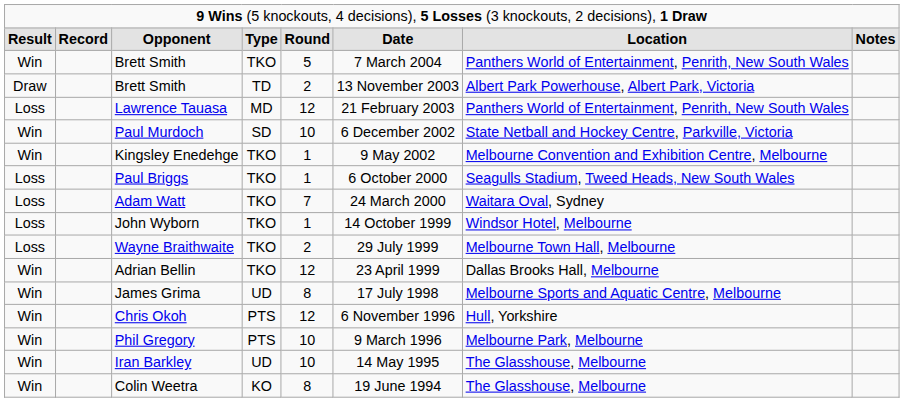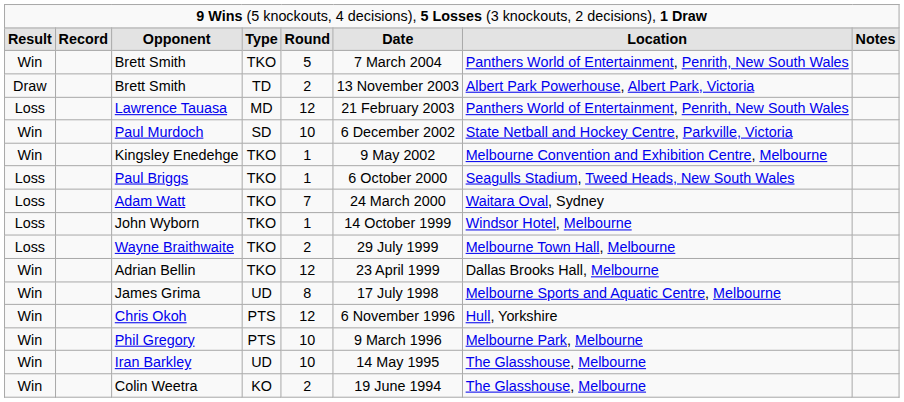 <table class="wikitable" style="text-align:center; font-size:88%">
 <tr>
 <td colspan=8><strong>9 Wins</strong> (5 knockouts, 4 decisions), <strong>5 Losses</strong> (3 knockouts, 2 decisions), <strong>1 Draw</strong></td>
 </tr>
 <tr>
 <td style="border-style: none none solid solid; background: #e3e3e3"><strong>Result</strong></td>
 <td style="border-style: none none solid solid; background: #e3e3e3"><strong>Record</strong></td>
 <td style="border-style: none none solid solid; background: #e3e3e3"><strong>Opponent</strong></td>
 <td style="border-style: none none solid solid; background: #e3e3e3"><strong>Type</strong></td>
 <td style="border-style: none none solid solid; background: #e3e3e3"><strong>Round</strong></td>
 <td style="border-style: none none solid solid; background: #e3e3e3"><strong>Date</strong></td>
 <td style="border-style: none none solid solid; background: #e3e3e3"><strong>Location</strong></td>
 <td style="border-style: none none solid solid; background: #e3e3e3"><strong>Notes</strong></td>
 </tr>
 <tr>
 <td>Win</td>
 <td></td>
 <td align=left>Brett Smith</td>
 <td>TKO</td>
 <td>5</td>
 <td>7 March 2004</td>
 <td align=left><a href='#'>Panthers World of Entertainment</a>, <a href='#'>Penrith, New South Wales</a></td>
 <td align=left></td>
 </tr>
 <tr>
 <td>Draw</td>
 <td></td>
 <td align=left>Brett Smith</td>
 <td>TD</td>
 <td>2</td>
 <td>13 November 2003</td>
 <td align=left><a href='#'>Albert Park Powerhouse</a>, <a href='#'>Albert Park, Victoria</a></td>
 <td align=left></td>
 </tr>
 <tr>
 <td>Loss</td>
 <td></td>
 <td align=left><a href='#'>Lawrence Tauasa</a></td>
 <td>MD</td>
 <td>12</td>
 <td>21 February 2003</td>
 <td align=left><a href='#'>Panthers World of Entertainment</a>, <a href='#'>Penrith, New South Wales</a></td>
 <td align=left></td>
 </tr>
 <tr>
 <td>Win</td>
 <td></td>
 <td align=left><a href='#'>Paul Murdoch</a></td>
 <td>SD</td>
 <td>10</td>
 <td>6 December 2002</td>
 <td align=left><a href='#'>State Netball and Hockey Centre</a>, <a href='#'>Parkville, Victoria</a></td>
 <td align=left></td>
 </tr>
 <tr>
 <td>Win</td>
 <td></td>
 <td align=left>Kingsley Enedehge</td>
 <td>TKO</td>
 <td>1</td>
 <td>9 May 2002</td>
 <td align=left><a href='#'>Melbourne Convention and Exhibition Centre</a>, <a href='#'>Melbourne</a></td>
 <td align=left></td>
 </tr>
 <tr>
 <td>Loss</td>
 <td></td>
 <td align=left><a href='#'>Paul Briggs</a></td>
 <td>TKO</td>
 <td>1</td>
 <td>6 October 2000</td>
 <td align=left><a href='#'>Seagulls Stadium</a>, <a href='#'>Tweed Heads, New South Wales</a></td>
 <td align=left></td>
 </tr>
 <tr>
 <td>Loss</td>
 <td></td>
 <td align=left><a href='#'>Adam Watt</a></td>
 <td>TKO</td>
 <td>7</td>
 <td>24 March 2000</td>
 <td align=left><a href='#'>Waitara Oval</a>, Sydney</td>
 <td align=left></td>
 </tr>
 <tr>
 <td>Loss</td>
 <td></td>
 <td align=left>John Wyborn</td>
 <td>TKO</td>
 <td>1</td>
 <td>14 October 1999</td>
 <td align=left><a href='#'>Windsor Hotel</a>, <a href='#'>Melbourne</a></td>
 <td align=left></td>
 </tr>
 <tr>
 <td>Loss</td>
 <td></td>
 <td align=left><a href='#'>Wayne Braithwaite</a></td>
 <td>TKO</td>
 <td>2</td>
 <td>29 July 1999</td>
 <td align=left><a href='#'>Melbourne Town Hall</a>, <a href='#'>Melbourne</a></td>
 <td align=left></td>
 </tr>
 <tr>
 <td>Win</td>
 <td></td>
 <td align=left>Adrian Bellin</td>
 <td>TKO</td>
 <td>12</td>
 <td>23 April 1999</td>
 <td align=left>Dallas Brooks Hall, <a href='#'>Melbourne</a></td>
 <td align=left></td>
 </tr>
 <tr>
 <td>Win</td>
 <td></td>
 <td align=left>James Grima</td>
 <td>UD</td>
 <td>8</td>
 <td>17 July 1998</td>
 <td align=left><a href='#'>Melbourne Sports and Aquatic Centre</a>, <a href='#'>Melbourne</a></td>
 <td align=left></td>
 </tr>
 <tr>
 <td>Win</td>
 <td></td>
 <td align=left><a href='#'>Chris Okoh</a></td>
 <td>PTS</td>
 <td>12</td>
 <td>6 November 1996</td>
 <td align=left><a href='#'>Hull</a>, Yorkshire</td>
 <td align=left></td>
 </tr>
 <tr>
 <td>Win</td>
 <td></td>
 <td align=left><a href='#'>Phil Gregory</a></td>
 <td>PTS</td>
 <td>10</td>
 <td>9 March 1996</td>
 <td align=left><a href='#'>Melbourne Park</a>, <a href='#'>Melbourne</a></td>
 <td align=left></td>
 </tr>
 <tr>
 <td>Win</td>
 <td></td>
 <td align=left><a href='#'>Iran Barkley</a></td>
 <td>UD</td>
 <td>10</td>
 <td>14 May 1995</td>
 <td align=left><a href='#'>The Glasshouse</a>, <a href='#'>Melbourne</a></td>
 <td align=left></td>
 </tr>
 <tr>
 <td>Win</td>
 <td></td>
 <td align=left>Colin Weetra</td>
 <td>KO</td>
-<td>8</td>
+<td>2</td>
 <td>19 June 1994</td>
 <td align=left><a href='#'>The Glasshouse</a>, <a href='#'>Melbourne</a></td>
 <td align=left></td>
 </tr>
 </table>
